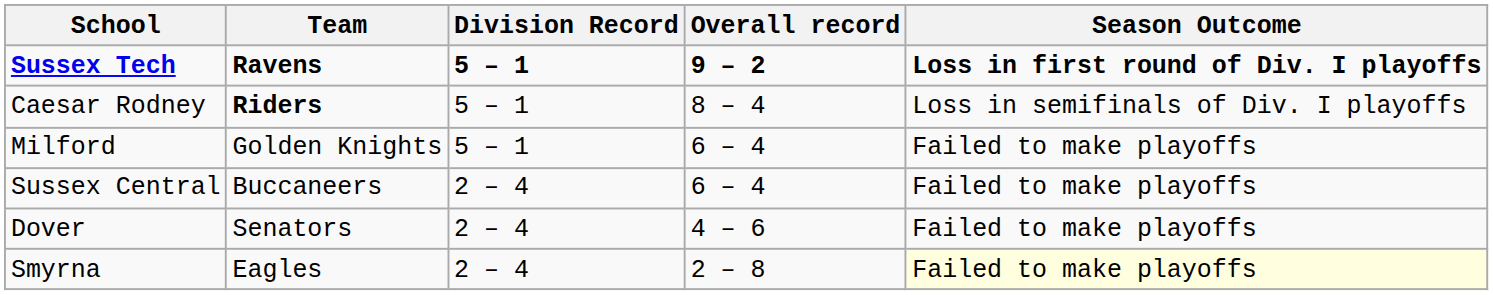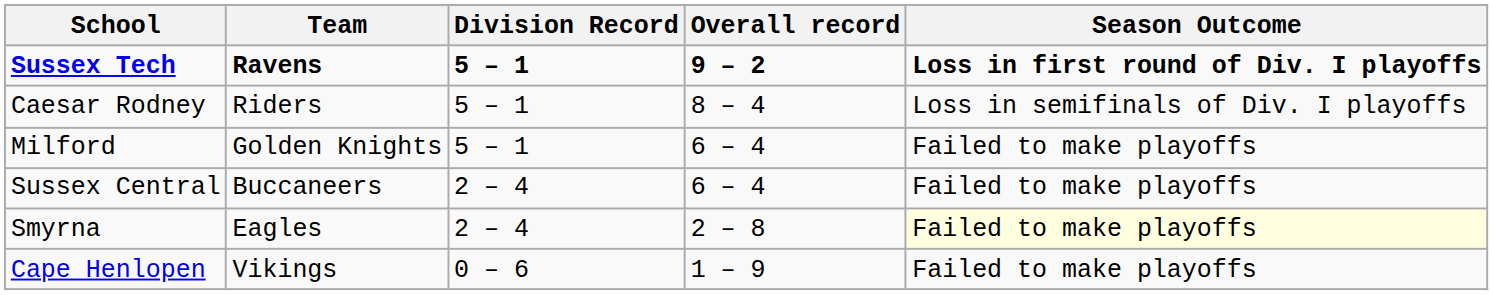 <table class="wikitable mw-collapsible mw-collapsed">
 <tr>
 <th>School</th>
 <th>Team</th>
 <th>Division Record</th>
 <th>Overall record</th>
 <th>Season Outcome</th>
 </tr>
 <tr>
 <td><strong><a href='#'>Sussex Tech</a></strong></td>
 <td><strong> Ravens </strong></td>
 <td><strong>5 – 1</strong></td>
 <td><strong>9 – 2</strong></td>
 <td><strong>Loss in first round of Div. I playoffs</strong></td>
 </tr>
 <tr>
 <td>Caesar Rodney</td>
-<td><strong>Riders</strong></td>
+<td>Riders</td>
 <td>5 – 1</td>
 <td>8 – 4</td>
 <td>Loss in semifinals of Div. I playoffs</td>
 </tr>
 <tr>
 <td>Milford</td>
 <td>Golden Knights</td>
 <td>5 – 1</td>
 <td>6 – 4</td>
 <td>Failed to make playoffs</td>
 </tr>
 <tr>
 <td>Sussex Central</td>
 <td>Buccaneers</td>
 <td>2 – 4</td>
 <td>6 – 4</td>
 <td>Failed to make playoffs</td>
 </tr>
 <tr>
-<td>Dover</td>
-<td>Senators</td>
-<td>2 – 4</td>
-<td>4 – 6</td>
-<td>Failed to make playoffs</td>
-</tr>
-<tr>
 <td>Smyrna</td>
 <td>Eagles</td>
 <td>2 – 4</td>
 <td>2 – 8</td>
 <td style="background: lightyellow;">Failed to make playoffs</td>
 </tr>
+<tr>
+<td><a href='#'>Cape Henlopen</a></td>
+<td>Vikings</td>
+<td>0 – 6</td>
+<td>1 – 9</td>
+<td>Failed to make playoffs</td>
+</tr>
 </table>
